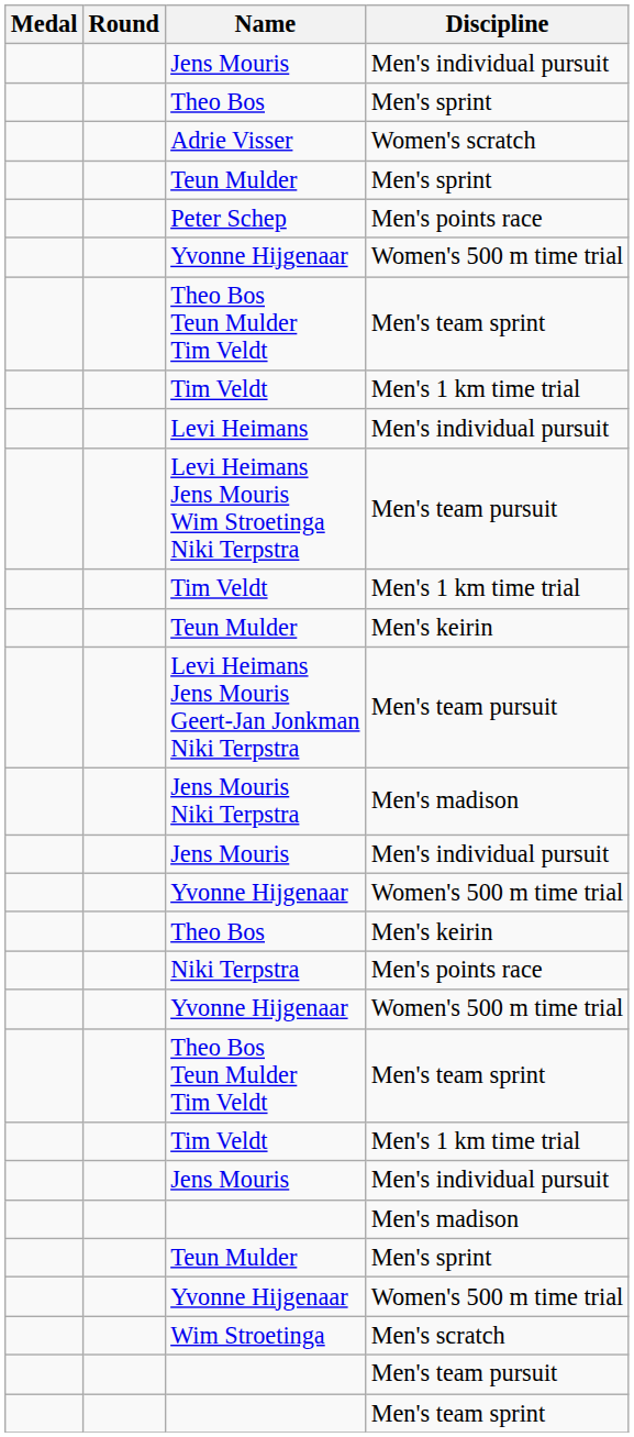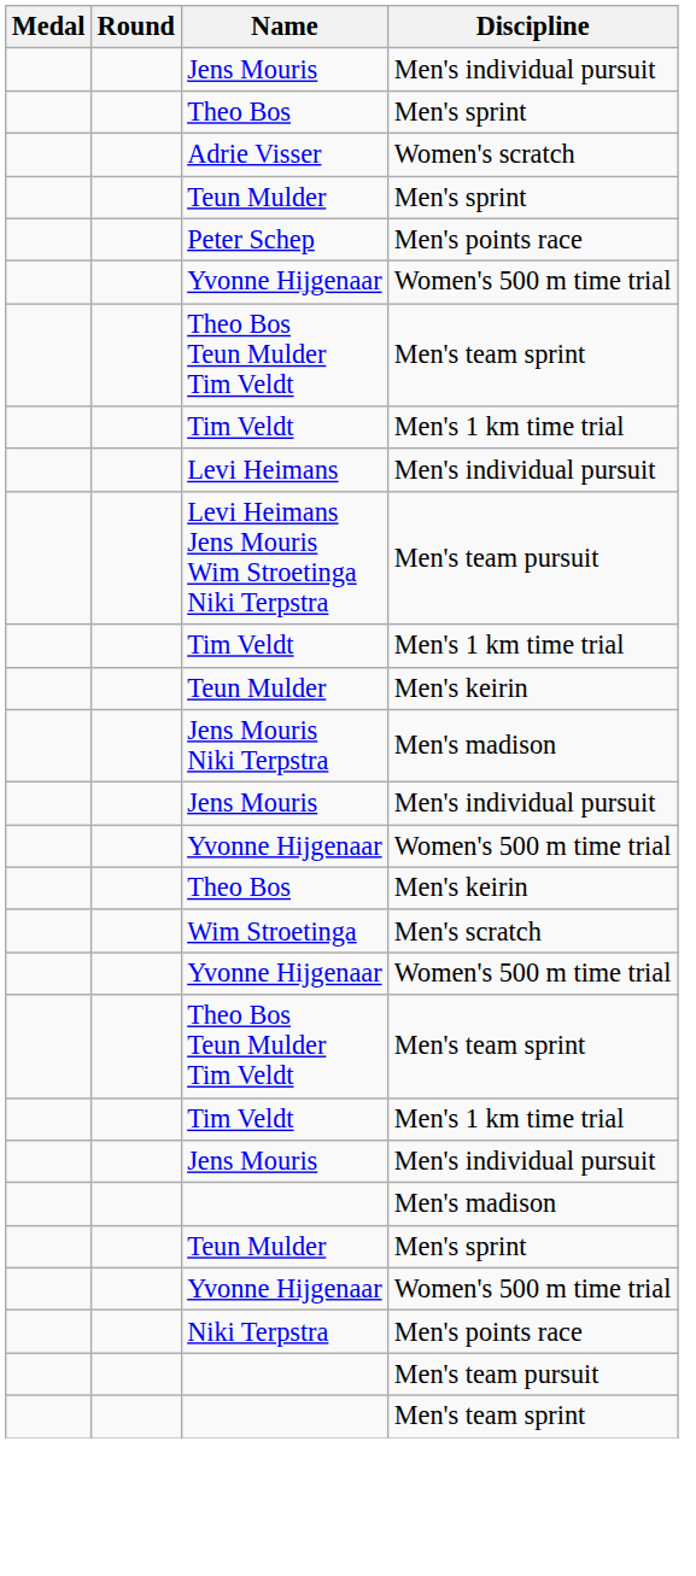 <table class="wikitable sortable">
 <tr>
 <th>Medal</th>
 <th>Round</th>
 <th>Name</th>
 <th>Discipline</th>
 </tr>
 <tr>
 <td></td>
 <td></td>
 <td><a href='#'>Jens Mouris</a></td>
 <td>Men's individual pursuit</td>
 </tr>
 <tr>
 <td></td>
 <td></td>
 <td><a href='#'>Theo Bos</a></td>
 <td>Men's sprint</td>
 </tr>
 <tr>
 <td></td>
 <td></td>
 <td><a href='#'>Adrie Visser</a></td>
 <td>Women's scratch</td>
 </tr>
 <tr>
 <td></td>
 <td></td>
 <td><a href='#'>Teun Mulder</a></td>
 <td>Men's sprint</td>
 </tr>
 <tr>
 <td></td>
 <td></td>
 <td><a href='#'>Peter Schep</a></td>
 <td>Men's points race</td>
 </tr>
 <tr>
 <td></td>
 <td></td>
 <td><a href='#'>Yvonne Hijgenaar</a></td>
 <td>Women's 500 m time trial</td>
 </tr>
 <tr>
 <td></td>
 <td></td>
 <td><a href='#'>Theo Bos</a><br><a href='#'>Teun Mulder</a><br><a href='#'>Tim Veldt</a></td>
 <td>Men's team sprint</td>
 </tr>
 <tr>
 <td></td>
 <td></td>
 <td><a href='#'>Tim Veldt</a></td>
 <td>Men's 1 km time trial</td>
 </tr>
 <tr>
 <td></td>
 <td></td>
 <td><a href='#'>Levi Heimans</a></td>
 <td>Men's individual pursuit</td>
 </tr>
 <tr>
 <td></td>
 <td></td>
 <td><a href='#'>Levi Heimans</a><br><a href='#'>Jens Mouris</a><br><a href='#'>Wim Stroetinga</a><br><a href='#'>Niki Terpstra</a></td>
 <td>Men's team pursuit</td>
 </tr>
 <tr>
 <td></td>
 <td></td>
 <td><a href='#'>Tim Veldt</a></td>
 <td>Men's 1 km time trial</td>
 </tr>
 <tr>
 <td></td>
 <td></td>
 <td><a href='#'>Teun Mulder</a></td>
 <td>Men's keirin</td>
 </tr>
 <tr>
 <td></td>
 <td></td>
-<td><a href='#'>Levi Heimans</a><br><a href='#'>Jens Mouris</a><br><a href='#'>Geert-Jan Jonkman</a><br><a href='#'>Niki Terpstra</a></td>
-<td>Men's team pursuit</td>
-</tr>
-<tr>
-<td></td>
-<td></td>
 <td><a href='#'>Jens Mouris</a><br><a href='#'>Niki Terpstra</a></td>
 <td>Men's madison</td>
 </tr>
 <tr>
 <td></td>
 <td></td>
 <td><a href='#'>Jens Mouris</a></td>
 <td>Men's individual pursuit</td>
 </tr>
 <tr>
 <td></td>
 <td></td>
 <td><a href='#'>Yvonne Hijgenaar</a></td>
 <td>Women's 500 m time trial</td>
 </tr>
 <tr>
 <td></td>
 <td></td>
 <td><a href='#'>Theo Bos</a></td>
 <td>Men's keirin</td>
 </tr>
 <tr>
 <td></td>
-<td></td>
-<td><a href='#'>Niki Terpstra</a></td>
-<td>Men's points race</td>
+<td><strong></strong></td>
+<td><a href='#'>Wim Stroetinga</a></td>
+<td>Men's scratch</td>
 </tr>
 <tr>
 <td></td>
 <td></td>
 <td><a href='#'>Yvonne Hijgenaar</a></td>
 <td>Women's 500 m time trial</td>
 </tr>
 <tr>
 <td></td>
 <td></td>
 <td><a href='#'>Theo Bos</a><br><a href='#'>Teun Mulder</a><br><a href='#'>Tim Veldt</a></td>
 <td>Men's team sprint</td>
 </tr>
 <tr>
 <td></td>
 <td><strong></strong></td>
 <td><a href='#'>Tim Veldt</a></td>
 <td>Men's 1 km time trial</td>
 </tr>
 <tr>
 <td></td>
 <td><strong></strong></td>
 <td><a href='#'>Jens Mouris</a></td>
 <td>Men's individual pursuit</td>
 </tr>
 <tr>
 <td></td>
 <td><strong></strong></td>
 <td></td>
 <td>Men's madison</td>
 </tr>
 <tr>
 <td></td>
 <td><strong></strong></td>
 <td><a href='#'>Teun Mulder</a></td>
 <td>Men's sprint</td>
 </tr>
 <tr>
 <td></td>
 <td><strong></strong></td>
 <td><a href='#'>Yvonne Hijgenaar</a></td>
 <td>Women's 500 m time trial</td>
 </tr>
 <tr>
 <td></td>
-<td><strong></strong></td>
-<td><a href='#'>Wim Stroetinga</a></td>
-<td>Men's scratch</td>
+<td></td>
+<td><a href='#'>Niki Terpstra</a></td>
+<td>Men's points race</td>
 </tr>
 <tr>
 <td></td>
 <td><strong></strong></td>
 <td></td>
 <td>Men's team pursuit</td>
 </tr>
 <tr>
 <td></td>
 <td><strong></strong></td>
 <td></td>
 <td>Men's team sprint</td>
 </tr>
 </table>
